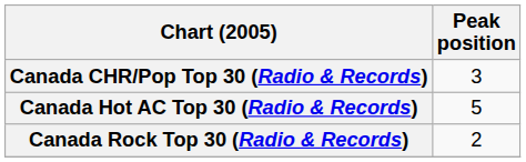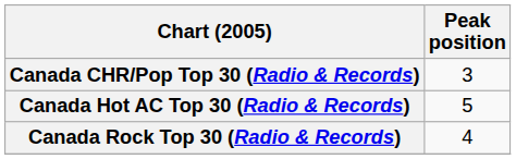 <table class="wikitable sortable plainrowheaders" style="text-align:center">
 <tr>
 <th scope="col">Chart (2005)</th>
 <th scope="col">Peak<br>position</th>
 </tr>
 <tr>
 <th scope="row">Canada CHR/Pop Top 30 (<em><a href='#'>Radio & Records</a></em>)</th>
 <td>3</td>
 </tr>
 <tr>
 <th scope="row">Canada Hot AC Top 30 (<em><a href='#'>Radio & Records</a></em>)</th>
 <td>5</td>
 </tr>
 <tr>
 <th scope="row">Canada Rock Top 30 (<em><a href='#'>Radio & Records</a></em>)</th>
-<td>2</td>
+<td>4</td>
 </tr>
 <tr>
 </tr>
 <tr>
 </tr>
 <tr>
 </tr>
 </table>
